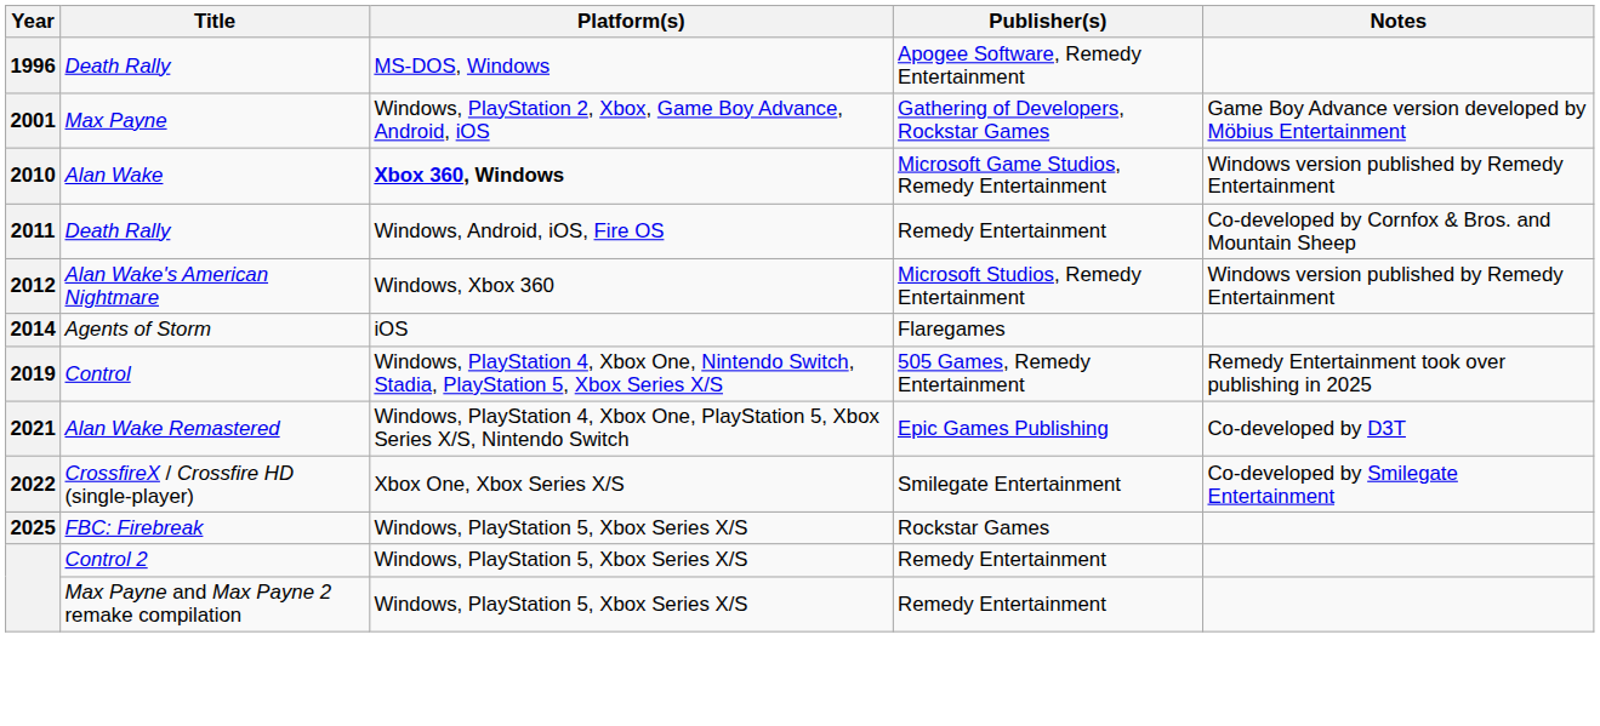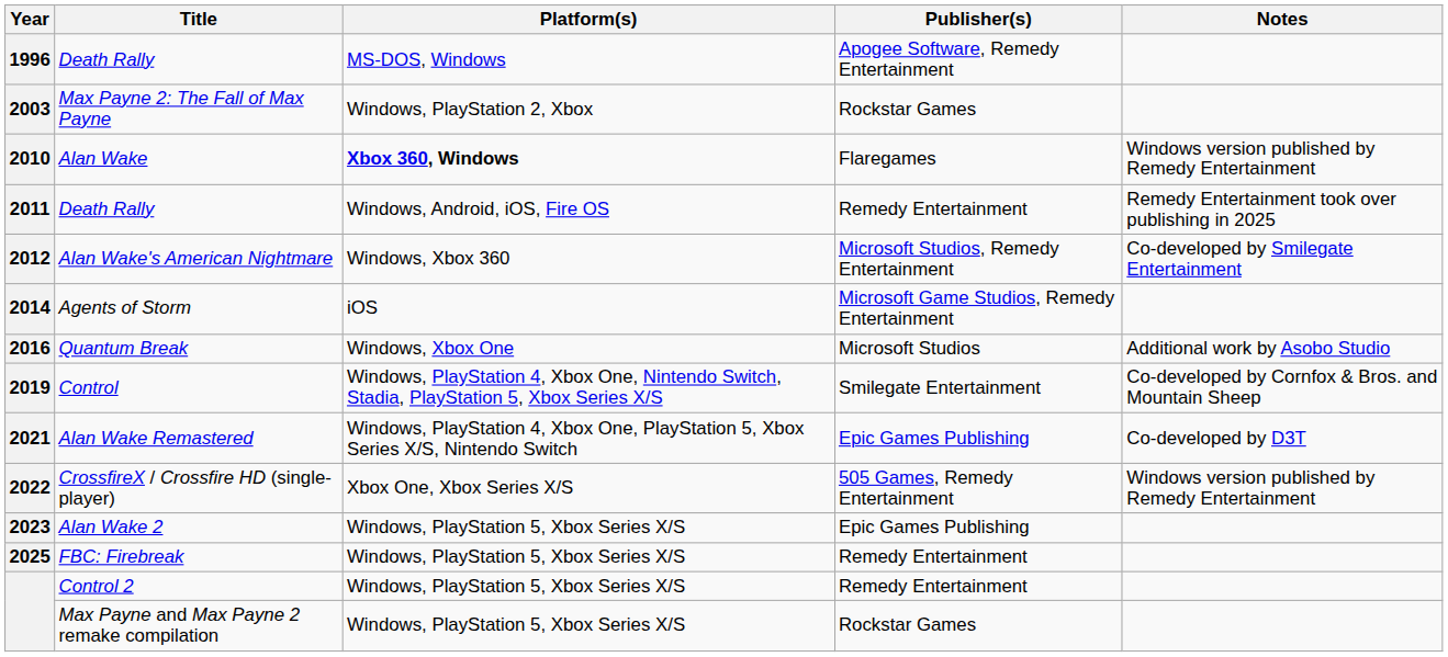 <table class="wikitable sortable plainrowheaders">
 <tr>
 <th scope="col">Year</th>
 <th scope="col">Title</th>
 <th scope="col">Platform(s)</th>
 <th scope="col">Publisher(s)</th>
 <th>Notes</th>
 </tr>
 <tr>
 <th scope="row">1996</th>
 <td><em><a href='#'>Death Rally</a></em></td>
 <td><a href='#'>MS-DOS</a>, <a href='#'>Windows</a></td>
 <td><a href='#'>Apogee Software</a>, Remedy Entertainment</td>
 <td></td>
 </tr>
 <tr>
-<th scope="row">2001</th>
-<td><em><a href='#'>Max Payne</a></em></td>
-<td>Windows, <a href='#'>PlayStation 2</a>, <a href='#'>Xbox</a>, <a href='#'>Game Boy Advance</a>, <a href='#'>Android</a>, <a href='#'>iOS</a></td>
-<td><a href='#'>Gathering of Developers</a>, <a href='#'>Rockstar Games</a></td>
-<td>Game Boy Advance version developed by <a href='#'>Möbius Entertainment</a></td>
+<th scope="row">2003</th>
+<td><em><a href='#'>Max Payne 2: The Fall of Max Payne</a></em></td>
+<td>Windows, PlayStation 2, Xbox</td>
+<td>Rockstar Games</td>
+<td></td>
 </tr>
 <tr>
 <th scope="row">2010</th>
 <td><em><a href='#'>Alan Wake</a></em></td>
 <td><strong><a href='#'>Xbox 360</a>, Windows</strong></td>
-<td><a href='#'>Microsoft Game Studios</a>, Remedy Entertainment</td>
+<td>Flaregames</td>
 <td>Windows version published by Remedy Entertainment</td>
 </tr>
 <tr>
 <th scope="row">2011</th>
 <td><em><a href='#'>Death Rally</a></em></td>
 <td>Windows, Android, iOS, <a href='#'>Fire OS</a></td>
 <td>Remedy Entertainment</td>
-<td>Co-developed by Cornfox & Bros. and Mountain Sheep</td>
+<td>Remedy Entertainment took over publishing in 2025</td>
 </tr>
 <tr>
 <th scope="row">2012</th>
 <td><em><a href='#'>Alan Wake's American Nightmare</a></em></td>
 <td>Windows, Xbox 360</td>
 <td><a href='#'>Microsoft Studios</a>, Remedy Entertainment</td>
-<td>Windows version published by Remedy Entertainment</td>
+<td>Co-developed by <a href='#'>Smilegate Entertainment</a></td>
 </tr>
 <tr>
 <th scope="row">2014</th>
 <td><em>Agents of Storm</em></td>
 <td>iOS</td>
-<td>Flaregames</td>
+<td><a href='#'>Microsoft Game Studios</a>, Remedy Entertainment</td>
 <td></td>
+</tr>
+<tr>
+<th scope="row">2016</th>
+<td><em><a href='#'>Quantum Break</a></em></td>
+<td>Windows, <a href='#'>Xbox One</a></td>
+<td>Microsoft Studios</td>
+<td>Additional work by <a href='#'>Asobo Studio</a></td>
 </tr>
 <tr>
 <th scope="row">2019</th>
 <td><em><a href='#'>Control</a></em></td>
 <td>Windows, <a href='#'>PlayStation 4</a>, Xbox One, <a href='#'>Nintendo Switch</a>, <a href='#'>Stadia</a>, <a href='#'>PlayStation 5</a>, <a href='#'>Xbox Series X/S</a></td>
-<td><a href='#'>505 Games</a>, Remedy Entertainment</td>
-<td>Remedy Entertainment took over publishing in 2025</td>
+<td>Smilegate Entertainment</td>
+<td>Co-developed by Cornfox & Bros. and Mountain Sheep</td>
 </tr>
 <tr>
 <th scope="row">2021</th>
 <td><em><a href='#'>Alan Wake Remastered</a></em></td>
 <td>Windows, PlayStation 4, Xbox One, PlayStation 5, Xbox Series X/S, Nintendo Switch</td>
 <td><a href='#'>Epic Games Publishing</a></td>
 <td>Co-developed by <a href='#'>D3T</a></td>
 </tr>
 <tr>
 <th scope="row">2022</th>
 <td><em><a href='#'>CrossfireX</a></em> / <em>Crossfire HD</em> (single-player)</td>
 <td>Xbox One, Xbox Series X/S</td>
-<td>Smilegate Entertainment</td>
-<td>Co-developed by <a href='#'>Smilegate Entertainment</a></td>
+<td><a href='#'>505 Games</a>, Remedy Entertainment</td>
+<td>Windows version published by Remedy Entertainment</td>
+</tr>
+<tr>
+<th scope="row">2023</th>
+<td><em><a href='#'>Alan Wake 2</a></em></td>
+<td>Windows, PlayStation 5, Xbox Series X/S</td>
+<td>Epic Games Publishing</td>
+<td></td>
 </tr>
 <tr>
 <th scope="row">2025</th>
 <td><em><a href='#'>FBC: Firebreak</a></em></td>
 <td>Windows, PlayStation 5, Xbox Series X/S</td>
-<td>Rockstar Games</td>
+<td>Remedy Entertainment</td>
 <td></td>
 </tr>
 <tr>
 <th rowspan="2" scope="row"></th>
 <td><em><a href='#'>Control 2</a></em></td>
 <td>Windows, PlayStation 5, Xbox Series X/S</td>
 <td>Remedy Entertainment</td>
 <td></td>
 </tr>
 <tr>
 <td><em>Max Payne</em> and <em>Max Payne 2</em> remake compilation</td>
 <td>Windows, PlayStation 5, Xbox Series X/S</td>
-<td>Remedy Entertainment</td>
+<td>Rockstar Games</td>
 <td></td>
 </tr>
 </table>
